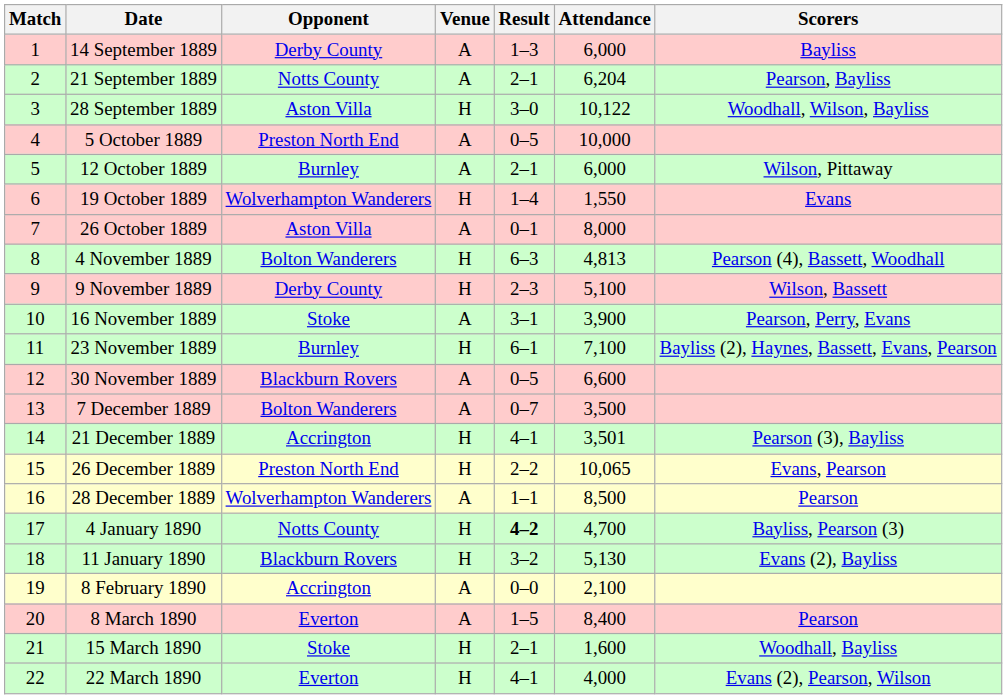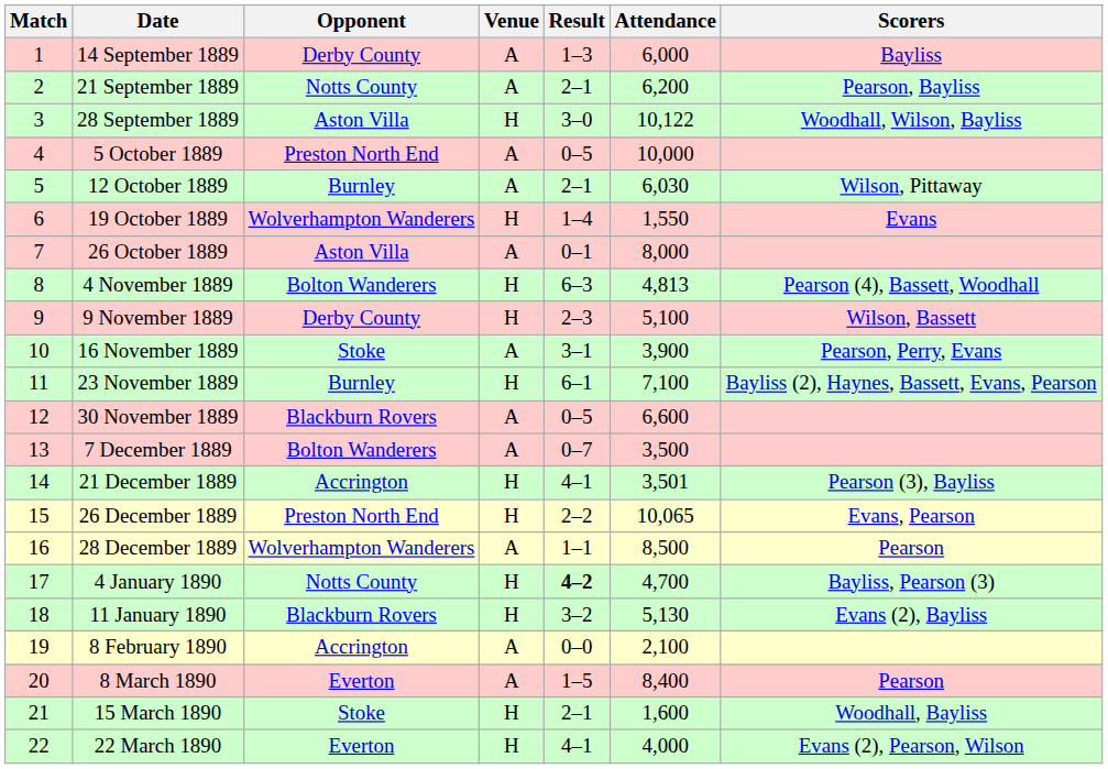 <table class="wikitable" style="font-size:100%; text-align:center">
 <tr>
 <th>Match</th>
 <th>Date</th>
 <th>Opponent</th>
 <th>Venue</th>
 <th>Result</th>
 <th>Attendance</th>
 <th>Scorers</th>
 </tr>
 <tr style="background-color: #FFCCCC;">
 <td>1</td>
 <td>14 September 1889</td>
 <td><a href='#'>Derby County</a></td>
 <td>A</td>
 <td>1–3</td>
 <td>6,000</td>
 <td><a href='#'>Bayliss</a></td>
 </tr>
 <tr style="background-color: #CCFFCC;">
 <td>2</td>
 <td>21 September 1889</td>
 <td><a href='#'>Notts County</a></td>
 <td>A</td>
 <td>2–1</td>
-<td>6,204</td>
+<td>6,200</td>
 <td><a href='#'>Pearson</a>, <a href='#'>Bayliss</a></td>
 </tr>
 <tr style="background-color: #CCFFCC;">
 <td>3</td>
 <td>28 September 1889</td>
 <td><a href='#'>Aston Villa</a></td>
 <td>H</td>
 <td>3–0</td>
 <td>10,122</td>
 <td><a href='#'>Woodhall</a>, <a href='#'>Wilson</a>, <a href='#'>Bayliss</a></td>
 </tr>
 <tr style="background-color: #FFCCCC;">
 <td>4</td>
 <td>5 October 1889</td>
 <td><a href='#'>Preston North End</a></td>
 <td>A</td>
 <td>0–5</td>
 <td>10,000</td>
 <td></td>
 </tr>
 <tr style="background-color: #CCFFCC;">
 <td>5</td>
 <td>12 October 1889</td>
 <td><a href='#'>Burnley</a></td>
 <td>A</td>
 <td>2–1</td>
-<td>6,000</td>
+<td>6,030</td>
 <td><a href='#'>Wilson</a>, Pittaway</td>
 </tr>
 <tr style="background-color: #FFCCCC;">
 <td>6</td>
 <td>19 October 1889</td>
 <td><a href='#'>Wolverhampton Wanderers</a></td>
 <td>H</td>
 <td>1–4</td>
 <td>1,550</td>
 <td><a href='#'>Evans</a></td>
 </tr>
 <tr style="background-color: #FFCCCC;">
 <td>7</td>
 <td>26 October 1889</td>
 <td><a href='#'>Aston Villa</a></td>
 <td>A</td>
 <td>0–1</td>
 <td>8,000</td>
 <td></td>
 </tr>
 <tr style="background-color: #CCFFCC;">
 <td>8</td>
 <td>4 November 1889</td>
 <td><a href='#'>Bolton Wanderers</a></td>
 <td>H</td>
 <td>6–3</td>
 <td>4,813</td>
 <td><a href='#'>Pearson</a> (4), <a href='#'>Bassett</a>, <a href='#'>Woodhall</a></td>
 </tr>
 <tr style="background-color: #FFCCCC;">
 <td>9</td>
 <td>9 November 1889</td>
 <td><a href='#'>Derby County</a></td>
 <td>H</td>
 <td>2–3</td>
 <td>5,100</td>
 <td><a href='#'>Wilson</a>, <a href='#'>Bassett</a></td>
 </tr>
 <tr style="background-color: #CCFFCC;">
 <td>10</td>
 <td>16 November 1889</td>
 <td><a href='#'>Stoke</a></td>
 <td>A</td>
 <td>3–1</td>
 <td>3,900</td>
 <td><a href='#'>Pearson</a>, <a href='#'>Perry</a>, <a href='#'>Evans</a></td>
 </tr>
 <tr style="background-color: #CCFFCC;">
 <td>11</td>
 <td>23 November 1889</td>
 <td><a href='#'>Burnley</a></td>
 <td>H</td>
 <td>6–1</td>
 <td>7,100</td>
 <td><a href='#'>Bayliss</a> (2), <a href='#'>Haynes</a>, <a href='#'>Bassett</a>, <a href='#'>Evans</a>, <a href='#'>Pearson</a></td>
 </tr>
 <tr style="background-color: #FFCCCC;">
 <td>12</td>
 <td>30 November 1889</td>
 <td><a href='#'>Blackburn Rovers</a></td>
 <td>A</td>
 <td>0–5</td>
 <td>6,600</td>
 <td></td>
 </tr>
 <tr style="background-color: #FFCCCC;">
 <td>13</td>
 <td>7 December 1889</td>
 <td><a href='#'>Bolton Wanderers</a></td>
 <td>A</td>
 <td>0–7</td>
 <td>3,500</td>
 <td></td>
 </tr>
 <tr style="background-color: #CCFFCC;">
 <td>14</td>
 <td>21 December 1889</td>
 <td><a href='#'>Accrington</a></td>
 <td>H</td>
 <td>4–1</td>
 <td>3,501</td>
 <td><a href='#'>Pearson</a> (3), <a href='#'>Bayliss</a></td>
 </tr>
 <tr style="background-color: #FFFFCC;">
 <td>15</td>
 <td>26 December 1889</td>
 <td><a href='#'>Preston North End</a></td>
 <td>H</td>
 <td>2–2</td>
 <td>10,065</td>
 <td><a href='#'>Evans</a>, <a href='#'>Pearson</a></td>
 </tr>
 <tr style="background-color: #FFFFCC;">
 <td>16</td>
 <td>28 December 1889</td>
 <td><a href='#'>Wolverhampton Wanderers</a></td>
 <td>A</td>
 <td>1–1</td>
 <td>8,500</td>
 <td><a href='#'>Pearson</a></td>
 </tr>
 <tr style="background-color: #CCFFCC;">
 <td>17</td>
 <td>4 January 1890</td>
 <td><a href='#'>Notts County</a></td>
 <td>H</td>
 <td><strong>4–2</strong></td>
 <td>4,700</td>
 <td><a href='#'>Bayliss</a>, <a href='#'>Pearson</a> (3)</td>
 </tr>
 <tr style="background-color: #CCFFCC;">
 <td>18</td>
 <td>11 January 1890</td>
 <td><a href='#'>Blackburn Rovers</a></td>
 <td>H</td>
 <td>3–2</td>
 <td>5,130</td>
 <td><a href='#'>Evans</a> (2), <a href='#'>Bayliss</a></td>
 </tr>
 <tr style="background-color: #FFFFCC;">
 <td>19</td>
 <td>8 February 1890</td>
 <td><a href='#'>Accrington</a></td>
 <td>A</td>
 <td>0–0</td>
 <td>2,100</td>
 <td></td>
 </tr>
 <tr style="background-color: #FFCCCC;">
 <td>20</td>
 <td>8 March 1890</td>
 <td><a href='#'>Everton</a></td>
 <td>A</td>
 <td>1–5</td>
 <td>8,400</td>
 <td><a href='#'>Pearson</a></td>
 </tr>
 <tr style="background-color: #CCFFCC;">
 <td>21</td>
 <td>15 March 1890</td>
 <td><a href='#'>Stoke</a></td>
 <td>H</td>
 <td>2–1</td>
 <td>1,600</td>
 <td><a href='#'>Woodhall</a>, <a href='#'>Bayliss</a></td>
 </tr>
 <tr style="background-color: #CCFFCC;">
 <td>22</td>
 <td>22 March 1890</td>
 <td><a href='#'>Everton</a></td>
 <td>H</td>
 <td>4–1</td>
 <td>4,000</td>
 <td><a href='#'>Evans</a> (2), <a href='#'>Pearson</a>, <a href='#'>Wilson</a></td>
 </tr>
 </table>
